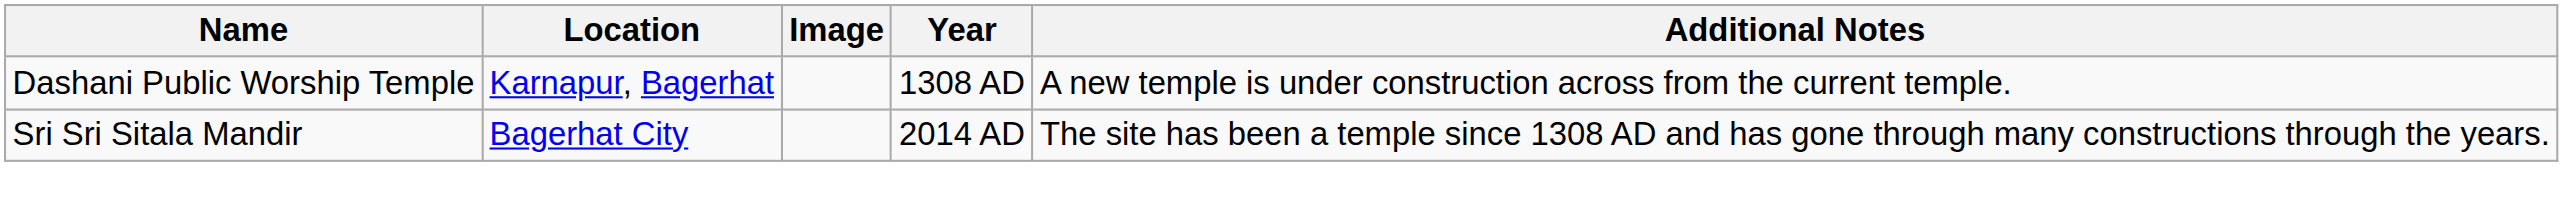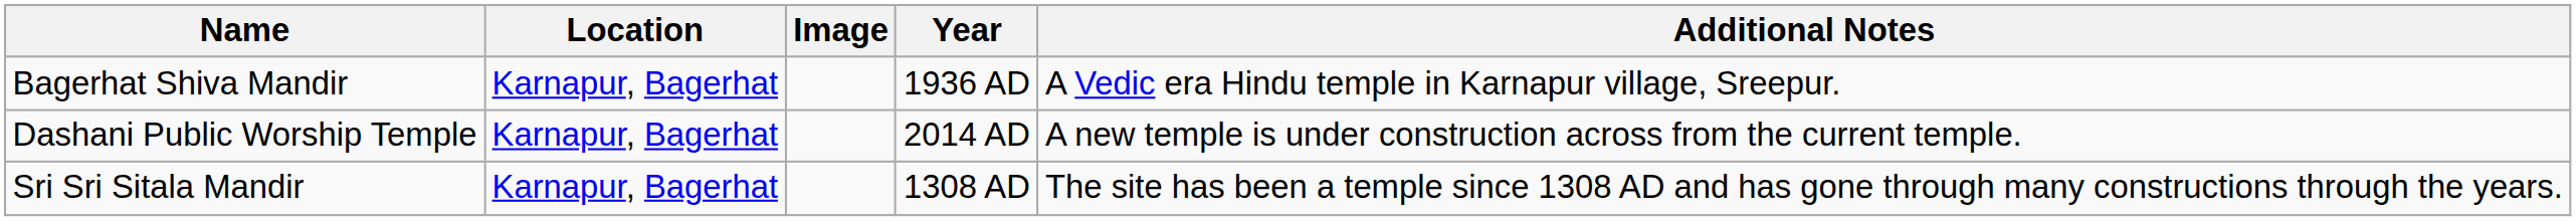 <table class="wikitable">
 <tr>
 <th><strong>Name</strong></th>
 <th>Location</th>
 <th>Image</th>
 <th>Year</th>
 <th>Additional Notes</th>
 </tr>
 <tr>
+<td>Bagerhat Shiva Mandir</td>
+<td><a href='#'>Karnapur</a>, <a href='#'>Bagerhat</a></td>
+<td></td>
+<td>1936 AD</td>
+<td>A <a href='#'>Vedic</a> era Hindu temple in Karnapur village, Sreepur.</td>
+</tr>
+<tr>
 <td>Dashani Public Worship Temple</td>
 <td><a href='#'>Karnapur</a>, <a href='#'>Bagerhat</a></td>
 <td></td>
-<td>1308 AD</td>
+<td>2014 AD</td>
 <td>A new temple is under construction across from the current temple.</td>
 </tr>
 <tr>
 <td>Sri Sri Sitala Mandir</td>
-<td><a href='#'>Bagerhat City</a></td>
+<td><a href='#'>Karnapur</a>, <a href='#'>Bagerhat</a></td>
 <td></td>
-<td>2014 AD</td>
+<td>1308 AD</td>
 <td>The site has been a temple since 1308 AD and has gone through many constructions through the years.</td>
 </tr>
 </table>
